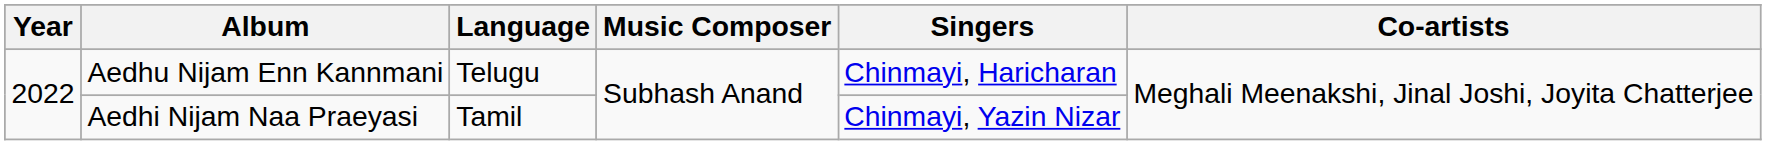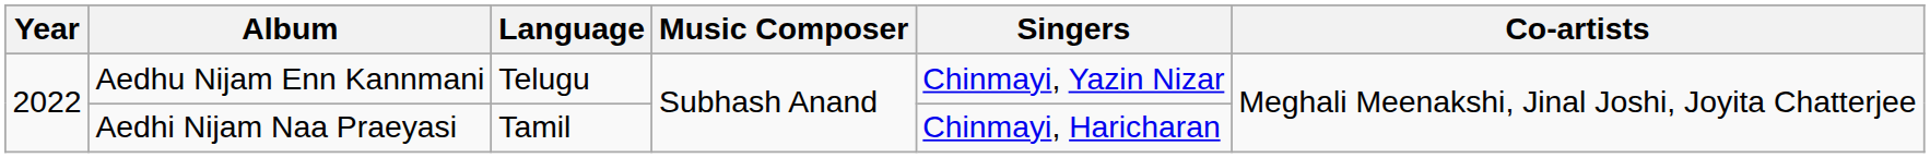 <table class="wikitable sortable">
 <tr>
 <th>Year</th>
 <th>Album</th>
 <th>Language</th>
 <th>Music Composer</th>
 <th>Singers</th>
 <th>Co-artists</th>
 </tr>
 <tr>
 <td rowspan="2">2022</td>
 <td>Aedhu Nijam Enn Kannmani</td>
 <td>Telugu</td>
 <td rowspan="2">Subhash Anand</td>
-<td><a href='#'>Chinmayi</a>, <a href='#'>Haricharan</a></td>
+<td><a href='#'>Chinmayi</a>, <a href='#'>Yazin Nizar</a></td>
 <td rowspan="2">Meghali Meenakshi, Jinal Joshi, Joyita Chatterjee</td>
 </tr>
 <tr>
 <td>Aedhi Nijam Naa Praeyasi</td>
 <td>Tamil</td>
-<td><a href='#'>Chinmayi</a>, <a href='#'>Yazin Nizar</a></td>
+<td><a href='#'>Chinmayi</a>, <a href='#'>Haricharan</a></td>
 </tr>
 </table>
